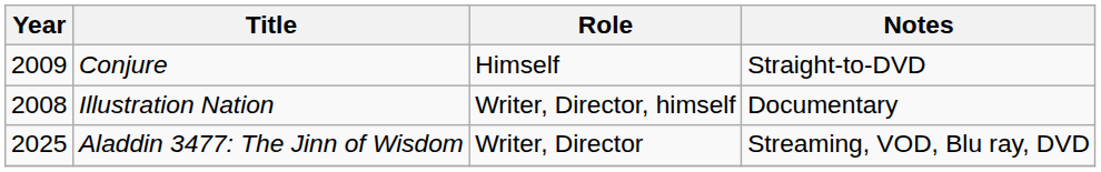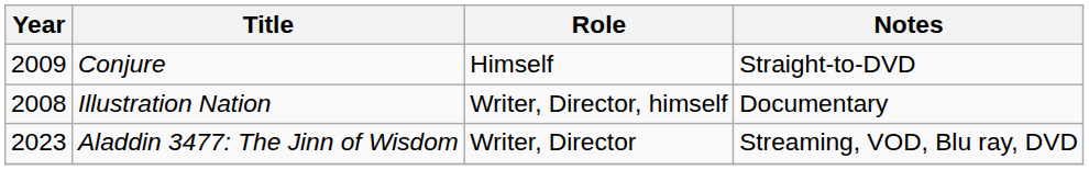 <table class="wikitable sortable">
 <tr>
 <th>Year</th>
 <th>Title</th>
 <th>Role</th>
 <th>Notes</th>
 </tr>
 <tr>
 <td>2009</td>
 <td><em>Conjure</em></td>
 <td>Himself</td>
 <td>Straight-to-DVD</td>
 </tr>
 <tr>
 <td>2008</td>
 <td><em>Illustration Nation</em></td>
 <td>Writer, Director, himself</td>
 <td>Documentary</td>
 </tr>
 <tr>
-<td>2025</td>
+<td>2023</td>
 <td><em>Aladdin 3477: The Jinn of Wisdom</em></td>
 <td>Writer, Director</td>
 <td>Streaming, VOD, Blu ray, DVD</td>
 </tr>
 <tr>
 </tr>
 </table>
